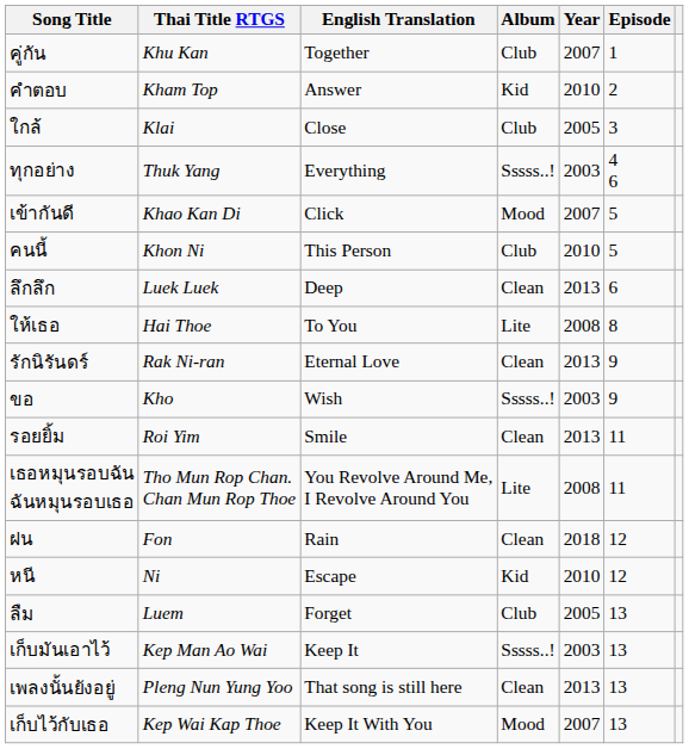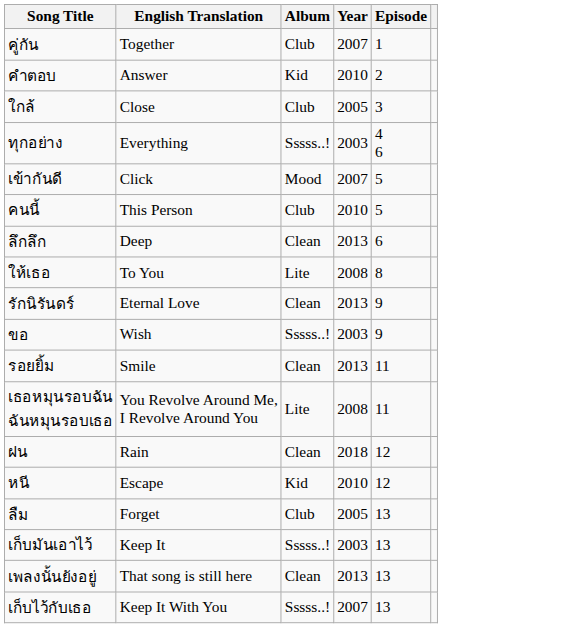 <table class="wikitable sortable">
 <tr>
 <th class="unsortable">Song Title</th>
-<th class="unsortable">Thai Title <a href='#'>RTGS</a></th>
 <th>English Translation</th>
 <th>Album</th>
 <th>Year</th>
 <th>Episode</th>
 <th class="unsortable"></th>
 </tr>
 <tr>
 <td>คู่กัน</td>
-<td><em>Khu Kan</em></td>
 <td>Together</td>
 <td>Club</td>
 <td>2007</td>
 <td>1</td>
 <td style="text-align: center;"></td>
 </tr>
 <tr>
 <td>คำตอบ</td>
-<td><em>Kham Top</em></td>
 <td>Answer</td>
 <td>Kid</td>
 <td>2010</td>
 <td>2</td>
 <td style="text-align: center;"></td>
 </tr>
 <tr>
 <td>ใกล้</td>
-<td><em>Klai</em></td>
 <td>Close</td>
 <td>Club</td>
 <td>2005</td>
 <td>3</td>
 <td style="text-align: center;"></td>
 </tr>
 <tr>
 <td>ทุกอย่าง</td>
-<td><em>Thuk Yang</em></td>
 <td>Everything</td>
 <td>Sssss..!</td>
 <td>2003</td>
 <td>4<br>6</td>
 <td style="text-align: center;"></td>
 </tr>
 <tr>
 <td>เข้ากันดี</td>
-<td><em>Khao Kan Di</em></td>
 <td>Click</td>
 <td>Mood</td>
 <td>2007</td>
 <td>5</td>
 <td style="text-align: center;"></td>
 </tr>
 <tr>
 <td>คนนี้</td>
-<td><em>Khon Ni</em></td>
 <td>This Person</td>
 <td>Club</td>
 <td>2010</td>
 <td>5</td>
 <td style="text-align: center;"></td>
 </tr>
 <tr>
 <td>ลึกลึก</td>
-<td><em>Luek Luek</em></td>
 <td>Deep</td>
 <td>Clean</td>
 <td>2013</td>
 <td>6</td>
 <td style="text-align: center;"></td>
 </tr>
 <tr>
 <td>ให้เธอ</td>
-<td><em>Hai Thoe</em></td>
 <td>To You</td>
 <td>Lite</td>
 <td>2008</td>
 <td>8</td>
 <td style="text-align: center;"></td>
 </tr>
 <tr>
 <td>รักนิรันดร์</td>
-<td><em>Rak Ni-ran</em></td>
 <td>Eternal Love</td>
 <td>Clean</td>
 <td>2013</td>
 <td>9</td>
 <td style="text-align: center;"></td>
 </tr>
 <tr>
 <td>ขอ</td>
-<td><em>Kho</em></td>
 <td>Wish</td>
 <td>Sssss..!</td>
 <td>2003</td>
 <td>9</td>
 <td style="text-align: center;"></td>
 </tr>
 <tr>
 <td>รอยยิ้ม</td>
-<td><em>Roi Yim</em></td>
 <td>Smile</td>
 <td>Clean</td>
 <td>2013</td>
 <td>11</td>
 <td style="text-align: center;"></td>
 </tr>
 <tr>
 <td>เธอหมุนรอบฉัน<br>ฉันหมุนรอบเธอ</td>
-<td><em>Tho Mun Rop Chan.<br>Chan Mun Rop Thoe</em></td>
 <td>You Revolve Around Me,<br>I Revolve Around You</td>
 <td>Lite</td>
 <td>2008</td>
 <td>11</td>
 <td style="text-align: center;"></td>
 </tr>
 <tr>
 <td>ฝน</td>
-<td><em>Fon</em></td>
 <td>Rain</td>
 <td>Clean</td>
 <td>2018</td>
 <td>12</td>
 <td style="text-align: center;"></td>
 </tr>
 <tr>
 <td>หนี</td>
-<td><em>Ni</em></td>
 <td>Escape</td>
 <td>Kid</td>
 <td>2010</td>
 <td>12</td>
 <td style="text-align: center;"></td>
 </tr>
 <tr>
 <td>ลืม</td>
-<td><em>Luem</em></td>
 <td>Forget</td>
 <td>Club</td>
 <td>2005</td>
 <td>13</td>
 <td style="text-align: center;"></td>
 </tr>
 <tr>
 <td>เก็บมันเอาไว้</td>
-<td><em>Kep Man Ao Wai</em></td>
 <td>Keep It</td>
 <td>Sssss..!</td>
 <td>2003</td>
 <td>13</td>
 <td style="text-align: center;"></td>
 </tr>
 <tr>
 <td>เพลงนั้นยังอยู่</td>
-<td><em>Pleng Nun Yung Yoo</em></td>
 <td>That song is still here</td>
 <td>Clean</td>
 <td>2013</td>
 <td>13</td>
 <td style="text-align: center;"></td>
 </tr>
 <tr>
 <td>เก็บไว้กับเธอ</td>
-<td><em>Kep Wai Kap Thoe</em></td>
 <td>Keep It With You</td>
-<td>Mood</td>
+<td>Sssss..!</td>
 <td>2007</td>
 <td>13</td>
 <td style="text-align: center;"></td>
 </tr>
 </table>
